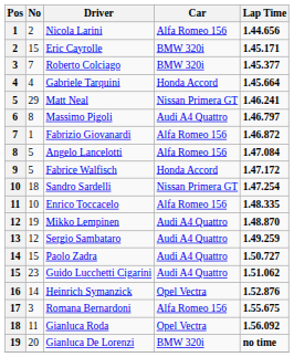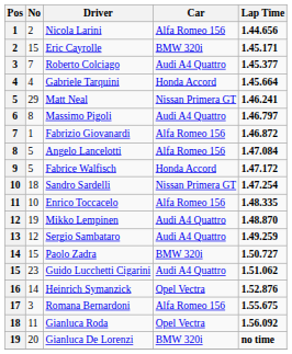 <table class="wikitable" style="font-size: 85%;">
 <tr>
 <th>Pos</th>
 <th>No</th>
 <th>Driver</th>
 <th>Car</th>
 <th>Lap Time</th>
 </tr>
 <tr>
 <th>1</th>
 <td>2</td>
 <td> <a href='#'>Nicola Larini</a></td>
 <td><a href='#'>Alfa Romeo 156</a></td>
 <td><strong>1.44.656</strong></td>
 </tr>
 <tr>
 <th>2</th>
 <td>15</td>
 <td> <a href='#'>Eric Cayrolle</a></td>
 <td><a href='#'>BMW 320i</a></td>
 <td><strong>1.45.171</strong></td>
 </tr>
 <tr>
 <th>3</th>
 <td>7</td>
 <td> <a href='#'>Roberto Colciago</a></td>
-<td><a href='#'>BMW 320i</a></td>
+<td><a href='#'>Audi A4 Quattro</a></td>
 <td><strong>1.45.377</strong></td>
 </tr>
 <tr>
 <th>4</th>
 <td>4</td>
 <td> <a href='#'>Gabriele Tarquini</a></td>
 <td><a href='#'>Honda Accord</a></td>
 <td><strong>1.45.664</strong></td>
 </tr>
 <tr>
 <th>5</th>
 <td>29</td>
 <td> <a href='#'>Matt Neal</a></td>
 <td><a href='#'>Nissan Primera GT</a></td>
 <td><strong>1.46.241</strong></td>
 </tr>
 <tr>
 <th>6</th>
 <td>8</td>
 <td> <a href='#'>Massimo Pigoli</a></td>
 <td><a href='#'>Audi A4 Quattro</a></td>
 <td><strong>1.46.797</strong></td>
 </tr>
 <tr>
 <th>7</th>
 <td>1</td>
 <td> <a href='#'>Fabrizio Giovanardi</a></td>
 <td><a href='#'>Alfa Romeo 156</a></td>
 <td><strong>1.46.872</strong></td>
 </tr>
 <tr>
 <th>8</th>
 <td>5</td>
 <td> <a href='#'>Angelo Lancelotti</a></td>
 <td><a href='#'>Alfa Romeo 156</a></td>
 <td><strong>1.47.084</strong></td>
 </tr>
 <tr>
 <th>9</th>
 <td>5</td>
 <td> <a href='#'>Fabrice Walfisch</a></td>
 <td><a href='#'>Honda Accord</a></td>
 <td><strong>1.47.172</strong></td>
 </tr>
 <tr>
 <th>10</th>
 <td>18</td>
 <td> <a href='#'>Sandro Sardelli</a></td>
 <td><a href='#'>Nissan Primera GT</a></td>
 <td><strong>1.47.254</strong></td>
 </tr>
 <tr>
 <th>11</th>
 <td>10</td>
 <td> <a href='#'>Enrico Toccacelo</a></td>
 <td><a href='#'>Alfa Romeo 156</a></td>
 <td><strong>1.48.335</strong></td>
 </tr>
 <tr>
 <th>12</th>
 <td>19</td>
 <td> <a href='#'>Mikko Lempinen</a></td>
 <td><a href='#'>Audi A4 Quattro</a></td>
 <td><strong>1.48.870</strong></td>
 </tr>
 <tr>
 <th>13</th>
 <td>12</td>
 <td> <a href='#'>Sergio Sambataro</a></td>
 <td><a href='#'>Audi A4 Quattro</a></td>
 <td><strong>1.49.259</strong></td>
 </tr>
 <tr>
 <th>14</th>
 <td>15</td>
 <td> <a href='#'>Paolo Zadra</a></td>
-<td><a href='#'>Audi A4 Quattro</a></td>
+<td><a href='#'>BMW 320i</a></td>
 <td><strong>1.50.727</strong></td>
 </tr>
 <tr>
 <th>15</th>
 <td>23</td>
 <td> <a href='#'>Guido Lucchetti Cigarini</a></td>
 <td><a href='#'>Audi A4 Quattro</a></td>
 <td><strong>1.51.062</strong></td>
 </tr>
 <tr>
 <th>16</th>
 <td>14</td>
 <td> <a href='#'>Heinrich Symanzick</a></td>
 <td><a href='#'>Opel Vectra</a></td>
 <td><strong>1.52.876</strong></td>
 </tr>
 <tr>
 <th>17</th>
 <td>3</td>
 <td> <a href='#'>Romana Bernardoni</a></td>
 <td><a href='#'>Alfa Romeo 156</a></td>
 <td><strong>1.55.675</strong></td>
 </tr>
 <tr>
 <th>18</th>
 <td>11</td>
 <td> <a href='#'>Gianluca Roda</a></td>
 <td><a href='#'>Opel Vectra</a></td>
 <td><strong>1.56.092</strong></td>
 </tr>
 <tr>
 <th>19</th>
 <td>20</td>
 <td> <a href='#'>Gianluca De Lorenzi</a></td>
 <td><a href='#'>BMW 320i</a></td>
 <td><strong>no time</strong></td>
 </tr>
 <tr>
 </tr>
 </table>
